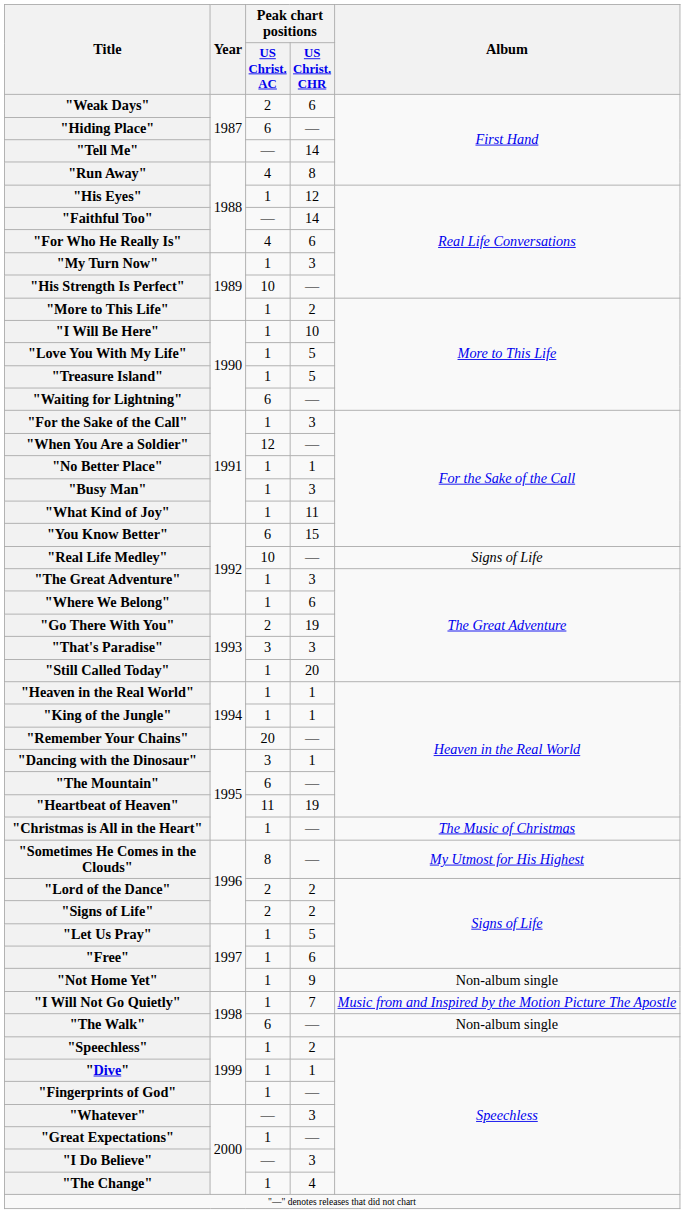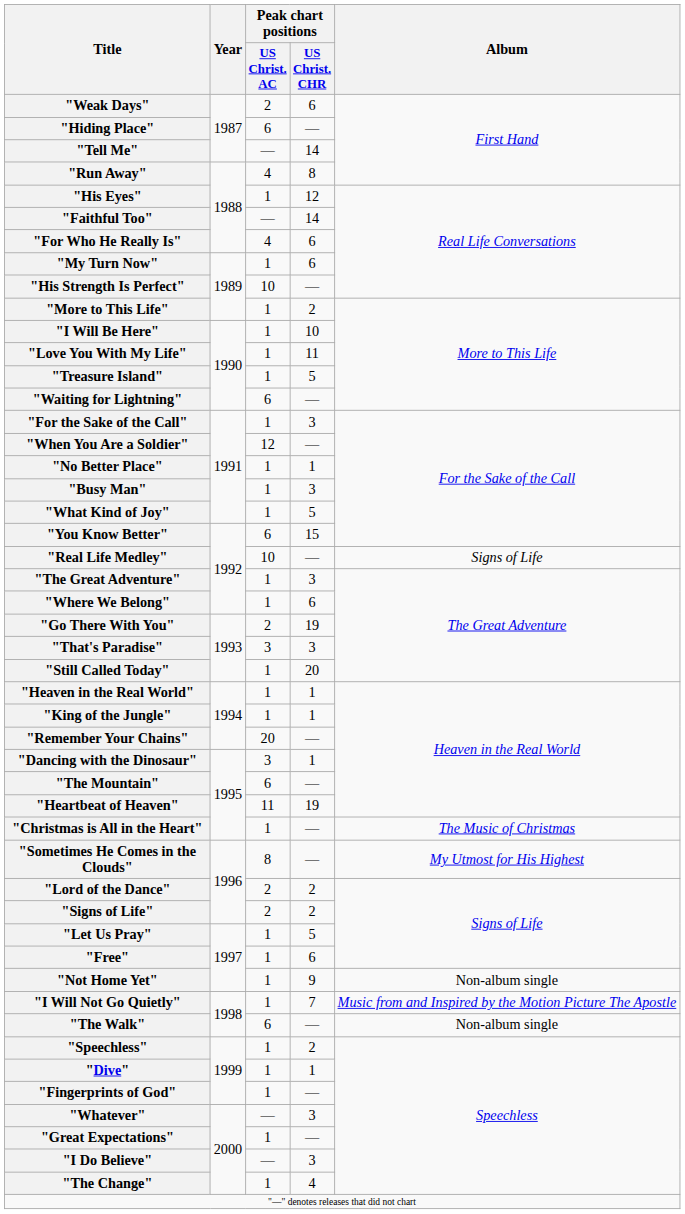 <table class="wikitable plainrowheaders" style="text-align:center;">
 <tr>
 <th scope="col" rowspan="2" style="width:14em;">Title</th>
 <th scope="col" rowspan="2" style="width:1em;">Year</th>
 <th scope="col" colspan="2">Peak chart positions</th>
 <th scope="col" rowspan="2">Album</th>
 </tr>
 <tr>
 <th style="width:3em; font-size:90%"><a href='#'>US Christ. AC</a><br></th>
 <th style="width:3em; font-size:90%"><a href='#'>US Christ. CHR</a><br></th>
 </tr>
 <tr>
 <th scope="row">"Weak Days"</th>
 <td rowspan="3">1987</td>
 <td>2</td>
 <td>6</td>
 <td rowspan="4"><em><a href='#'>First Hand</a></em></td>
 </tr>
 <tr>
 <th scope="row">"Hiding Place"</th>
 <td>6</td>
 <td>—</td>
 </tr>
 <tr>
 <th scope="row">"Tell Me"</th>
 <td>—</td>
 <td>14</td>
 </tr>
 <tr>
 <th scope="row">"Run Away"</th>
 <td rowspan="4">1988</td>
 <td>4</td>
 <td>8</td>
 </tr>
 <tr>
 <th scope="row">"His Eyes"</th>
 <td>1</td>
 <td>12</td>
 <td rowspan="5"><em><a href='#'>Real Life Conversations</a></em></td>
 </tr>
 <tr>
 <th scope="row">"Faithful Too"</th>
 <td>—</td>
 <td>14</td>
 </tr>
 <tr>
 <th scope="row">"For Who He Really Is"</th>
 <td>4</td>
 <td>6</td>
 </tr>
 <tr>
 <th scope="row">"My Turn Now"</th>
 <td rowspan="3">1989</td>
 <td>1</td>
-<td>3</td>
+<td>6</td>
 </tr>
 <tr>
 <th scope="row">"His Strength Is Perfect"</th>
 <td>10</td>
 <td>—</td>
 </tr>
 <tr>
 <th scope="row">"More to This Life"</th>
 <td>1</td>
 <td>2</td>
 <td rowspan="5"><em><a href='#'>More to This Life</a></em></td>
 </tr>
 <tr>
 <th scope="row">"I Will Be Here"</th>
 <td rowspan="4">1990</td>
 <td>1</td>
 <td>10</td>
 </tr>
 <tr>
 <th scope="row">"Love You With My Life"</th>
 <td>1</td>
-<td>5</td>
+<td>11</td>
 </tr>
 <tr>
 <th scope="row">"Treasure Island"</th>
 <td>1</td>
 <td>5</td>
 </tr>
 <tr>
 <th scope="row">"Waiting for Lightning"</th>
 <td>6</td>
 <td>—</td>
 </tr>
 <tr>
 <th scope="row">"For the Sake of the Call"</th>
 <td rowspan="5">1991</td>
 <td>1</td>
 <td>3</td>
 <td rowspan="6"><em><a href='#'>For the Sake of the Call</a></em></td>
 </tr>
 <tr>
 <th scope="row">"When You Are a Soldier"</th>
 <td>12</td>
 <td>—</td>
 </tr>
 <tr>
 <th scope="row">"No Better Place"</th>
 <td>1</td>
 <td>1</td>
 </tr>
 <tr>
 <th scope="row">"Busy Man"</th>
 <td>1</td>
 <td>3</td>
 </tr>
 <tr>
 <th scope="row">"What Kind of Joy"</th>
 <td>1</td>
-<td>11</td>
+<td>5</td>
 </tr>
 <tr>
 <th scope="row">"You Know Better"</th>
 <td rowspan="4">1992</td>
 <td>6</td>
 <td>15</td>
 </tr>
 <tr>
 <th scope="row">"Real Life Medley"</th>
 <td>10</td>
 <td>—</td>
 <td><em>Signs of Life</em></td>
 </tr>
 <tr>
 <th scope="row">"The Great Adventure"</th>
 <td>1</td>
 <td>3</td>
 <td rowspan="5"><em><a href='#'>The Great Adventure</a></em></td>
 </tr>
 <tr>
 <th scope="row">"Where We Belong"</th>
 <td>1</td>
 <td>6</td>
 </tr>
 <tr>
 <th scope="row">"Go There With You"</th>
 <td rowspan="3">1993</td>
 <td>2</td>
 <td>19</td>
 </tr>
 <tr>
 <th scope="row">"That's Paradise"</th>
 <td>3</td>
 <td>3</td>
 </tr>
 <tr>
 <th scope="row">"Still Called Today" </th>
 <td>1</td>
 <td>20</td>
 </tr>
 <tr>
 <th scope="row">"Heaven in the Real World"</th>
 <td rowspan="3">1994</td>
 <td>1</td>
 <td>1</td>
 <td rowspan="6"><em><a href='#'>Heaven in the Real World</a></em></td>
 </tr>
 <tr>
 <th scope="row">"King of the Jungle"</th>
 <td>1</td>
 <td>1</td>
 </tr>
 <tr>
 <th scope="row">"Remember Your Chains"</th>
 <td>20</td>
 <td>—</td>
 </tr>
 <tr>
 <th scope="row">"Dancing with the Dinosaur"</th>
 <td rowspan="4">1995</td>
 <td>3</td>
 <td>1</td>
 </tr>
 <tr>
 <th scope="row">"The Mountain"</th>
 <td>6</td>
 <td>—</td>
 </tr>
 <tr>
 <th scope="row">"Heartbeat of Heaven"</th>
 <td>11</td>
 <td>19</td>
 </tr>
 <tr>
 <th scope="row">"Christmas is All in the Heart"</th>
 <td>1</td>
 <td>—</td>
 <td><em><a href='#'>The Music of Christmas</a></em></td>
 </tr>
 <tr>
 <th scope="row">"Sometimes He Comes in the Clouds"</th>
 <td rowspan="3">1996</td>
 <td>8</td>
 <td>—</td>
 <td><em><a href='#'>My Utmost for His Highest</a></em></td>
 </tr>
 <tr>
 <th scope="row">"Lord of the Dance"</th>
 <td>2</td>
 <td>2</td>
 <td rowspan="4"><em><a href='#'>Signs of Life</a></em></td>
 </tr>
 <tr>
 <th scope="row">"Signs of Life"</th>
 <td>2</td>
 <td>2</td>
 </tr>
 <tr>
 <th scope="row">"Let Us Pray"</th>
 <td rowspan="3">1997</td>
 <td>1</td>
 <td>5</td>
 </tr>
 <tr>
 <th scope="row">"Free"</th>
 <td>1</td>
 <td>6</td>
 </tr>
 <tr>
 <th scope="row">"Not Home Yet"</th>
 <td>1</td>
 <td>9</td>
 <td>Non-album single</td>
 </tr>
 <tr>
 <th scope="row">"I Will Not Go Quietly"</th>
 <td rowspan="2">1998</td>
 <td>1</td>
 <td>7</td>
 <td><em><a href='#'>Music from and Inspired by the Motion Picture The Apostle</a></em></td>
 </tr>
 <tr>
 <th scope="row">"The Walk"</th>
 <td>6</td>
 <td>—</td>
 <td>Non-album single</td>
 </tr>
 <tr>
 <th scope="row">"Speechless"</th>
 <td rowspan="3">1999</td>
 <td>1</td>
 <td>2</td>
 <td rowspan="7"><em><a href='#'>Speechless</a></em></td>
 </tr>
 <tr>
 <th scope="row">"<a href='#'>Dive</a>"</th>
 <td>1</td>
 <td>1</td>
 </tr>
 <tr>
 <th scope="row">"Fingerprints of God"</th>
 <td>1</td>
 <td>—</td>
 </tr>
 <tr>
 <th scope="row">"Whatever"</th>
 <td rowspan="4">2000</td>
 <td>—</td>
 <td>3</td>
 </tr>
 <tr>
 <th scope="row">"Great Expectations"</th>
 <td>1</td>
 <td>—</td>
 </tr>
 <tr>
 <th scope="row">"I Do Believe"</th>
 <td>—</td>
 <td>3</td>
 </tr>
 <tr>
 <th scope="row">"The Change"</th>
 <td>1</td>
 <td>4</td>
 </tr>
 <tr>
 <td colspan="10" style="font-size:8pt">"—" denotes releases that did not chart</td>
 </tr>
 </table>
